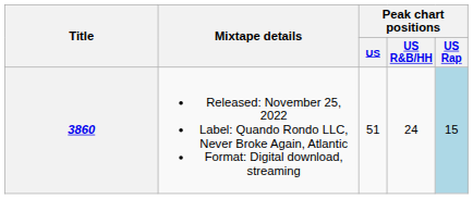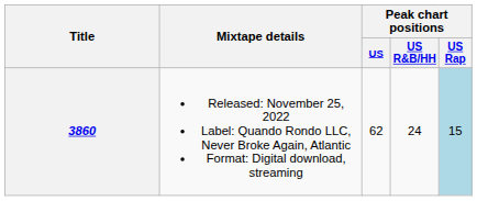 <table class="wikitable plainrowheaders" style="text-align:center;">
 <tr>
 <th scope="col" rowspan="2" style="width:20em;">Title</th>
 <th scope="col" rowspan="2" style="width:23em;">Mixtape details</th>
 <th scope="col" colspan="3">Peak chart positions</th>
 </tr>
 <tr>
 <th scope="col" style="width:3em;font-size:85%;"><a href='#'>US</a><br></th>
 <th scope="col" style="width:3em;font-size:90%;"><a href='#'>US<br>R&B/HH</a><br></th>
 <th scope="col" style="width:3em;font-size:90%;"><a href='#'>US Rap</a><br></th>
 </tr>
 <tr>
 <th scope="row"><em><a href='#'>3860</a></em> </th>
 <td><br><ul><li>Released: November 25, 2022</li><li>Label: Quando Rondo LLC, Never Broke Again, Atlantic</li><li>Format: Digital download, streaming</li></ul></td>
-<td>51</td>
+<td>62</td>
 <td>24</td>
 <td style="background: lightblue;">15</td>
 </tr>
 </table>
